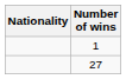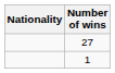 <table class="wikitable">
 <tr style="background:#efefef;">
 <th>Nationality</th>
 <th>Number<br>of wins</th>
 </tr>
 <tr>
 <td></td>
-<td align=center>1</td>
+<td align=center>27</td>
 </tr>
 <tr>
 <td></td>
-<td align=center>27</td>
+<td align=center>1</td>
 </tr>
 </table>
